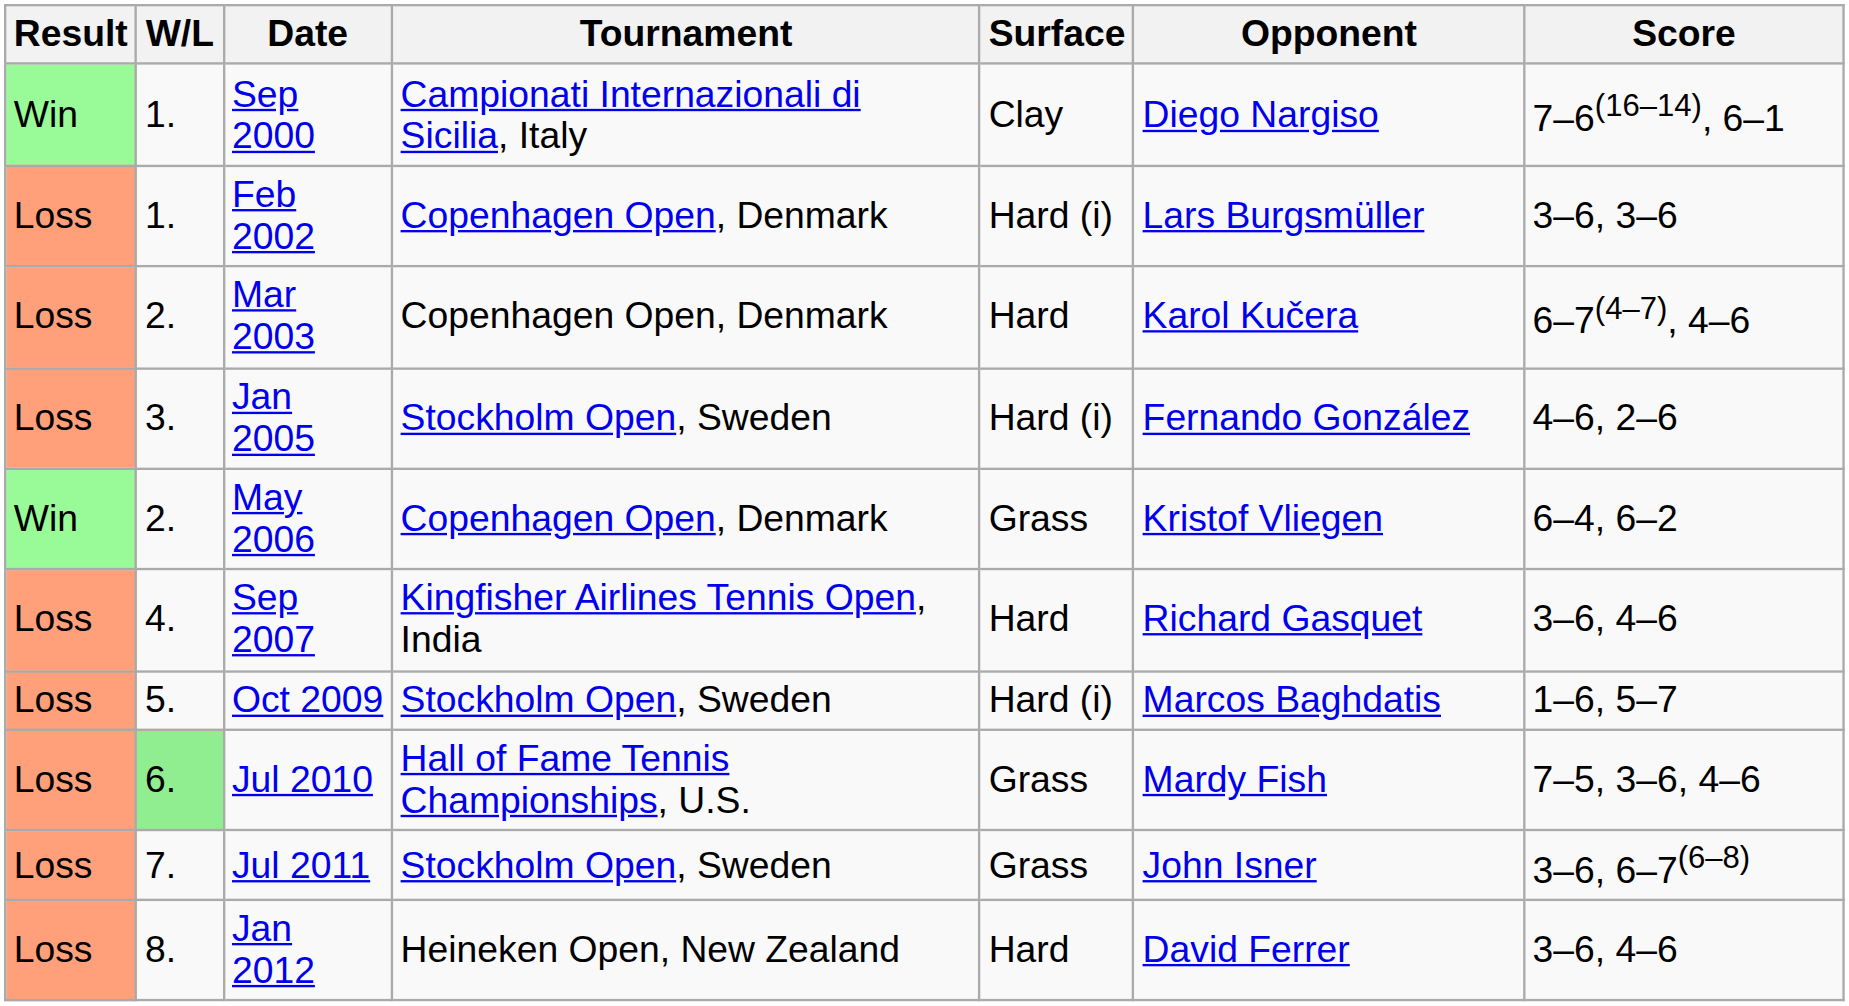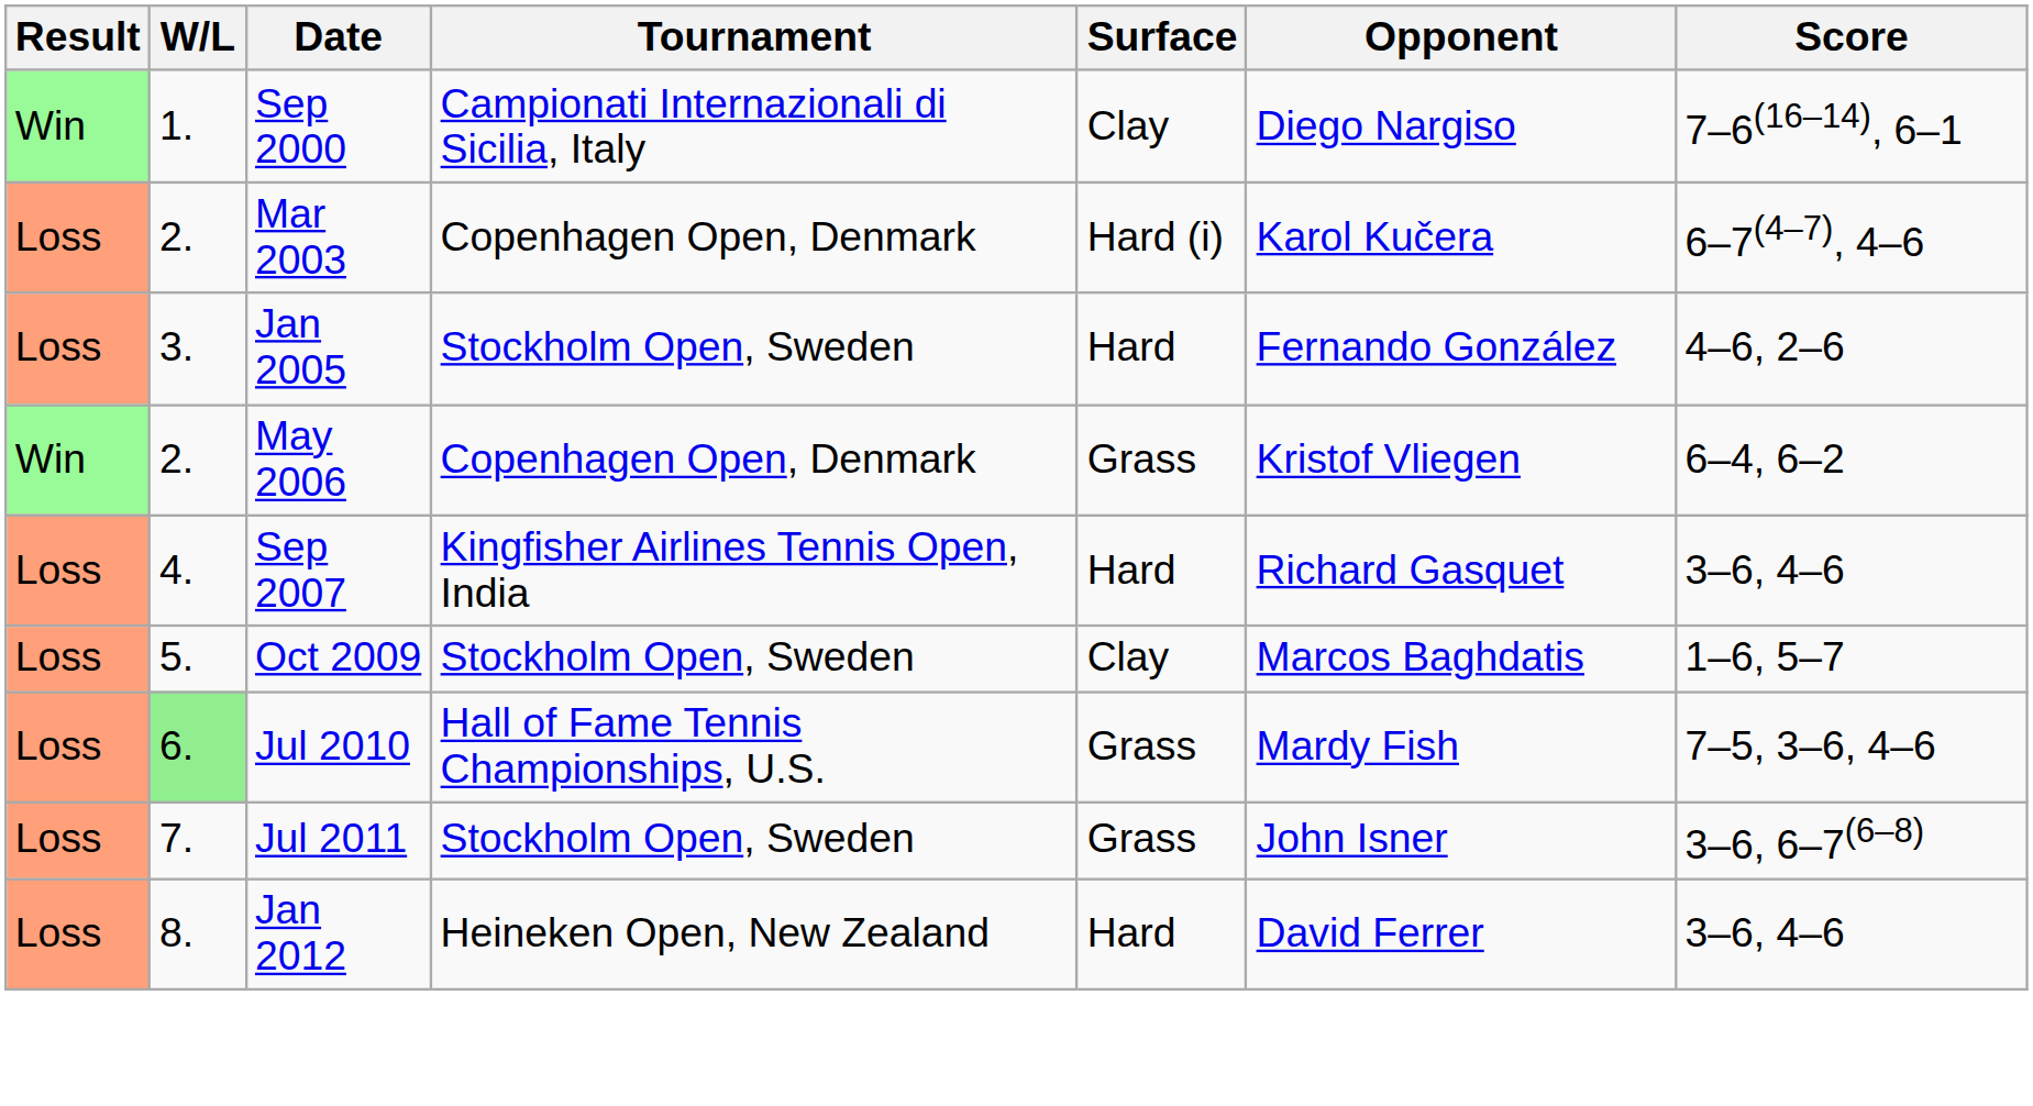 <table class="sortable wikitable">
 <tr>
 <th style="width:40px">Result</th>
 <th style="width:30px" class="unsortable">W/L</th>
 <th style="width:65px">Date</th>
 <th style="width:245px">Tournament</th>
 <th style="width:50px">Surface</th>
 <th style="width:160px">Opponent</th>
 <th style="width:130px" class="unsortable">Score</th>
 </tr>
 <tr>
 <td style="background:#98fb98;">Win</td>
 <td>1.</td>
 <td><a href='#'>Sep 2000</a></td>
 <td><a href='#'>Campionati Internazionali di Sicilia</a>, Italy</td>
 <td>Clay</td>
 <td> <a href='#'>Diego Nargiso</a></td>
 <td>7–6<sup>(16–14)</sup>, 6–1</td>
 </tr>
 <tr>
 <td style="background:#ffa07a;">Loss</td>
-<td>1.</td>
-<td><a href='#'>Feb 2002</a></td>
-<td><a href='#'>Copenhagen Open</a>, Denmark</td>
-<td>Hard (i)</td>
-<td> <a href='#'>Lars Burgsmüller</a></td>
-<td>3–6, 3–6</td>
-</tr>
-<tr>
-<td style="background:#ffa07a;">Loss</td>
 <td>2.</td>
 <td><a href='#'>Mar 2003</a></td>
 <td>Copenhagen Open, Denmark</td>
-<td>Hard</td>
+<td>Hard (i)</td>
 <td> <a href='#'>Karol Kučera</a></td>
 <td>6–7<sup>(4–7)</sup>, 4–6</td>
 </tr>
 <tr>
 <td style="background:#ffa07a;">Loss</td>
 <td>3.</td>
 <td><a href='#'>Jan 2005</a></td>
 <td><a href='#'>Stockholm Open</a>, Sweden</td>
-<td>Hard (i)</td>
+<td>Hard</td>
 <td> <a href='#'>Fernando González</a></td>
 <td>4–6, 2–6</td>
 </tr>
 <tr>
 <td style="background:#98fb98;">Win</td>
 <td>2.</td>
 <td><a href='#'>May 2006</a></td>
 <td><a href='#'>Copenhagen Open</a>, Denmark</td>
 <td>Grass</td>
 <td> <a href='#'>Kristof Vliegen</a></td>
 <td>6–4, 6–2</td>
 </tr>
 <tr>
 <td style="background:#ffa07a;">Loss</td>
 <td>4.</td>
 <td><a href='#'>Sep 2007</a></td>
 <td><a href='#'>Kingfisher Airlines Tennis Open</a>, India</td>
 <td>Hard</td>
 <td> <a href='#'>Richard Gasquet</a></td>
 <td>3–6, 4–6</td>
 </tr>
 <tr>
 <td style="background:#ffa07a;">Loss</td>
 <td>5.</td>
 <td><a href='#'>Oct 2009</a></td>
 <td><a href='#'>Stockholm Open</a>, Sweden</td>
-<td>Hard (i)</td>
+<td>Clay</td>
 <td> <a href='#'>Marcos Baghdatis</a></td>
 <td>1–6, 5–7</td>
 </tr>
 <tr>
 <td style="background:#ffa07a;">Loss</td>
 <td style="background: lightgreen;">6.</td>
 <td><a href='#'>Jul 2010</a></td>
 <td><a href='#'>Hall of Fame Tennis Championships</a>, U.S.</td>
 <td>Grass</td>
 <td> <a href='#'>Mardy Fish</a></td>
 <td>7–5, 3–6, 4–6</td>
 </tr>
 <tr>
 <td style="background:#ffa07a;">Loss</td>
 <td>7.</td>
 <td><a href='#'>Jul 2011</a></td>
 <td><a href='#'>Stockholm Open</a>, Sweden</td>
 <td>Grass</td>
 <td> <a href='#'>John Isner</a></td>
 <td>3–6, 6–7<sup>(6–8)</sup></td>
 </tr>
 <tr>
 <td style="background:#ffa07a;">Loss</td>
 <td>8.</td>
 <td><a href='#'>Jan 2012</a></td>
 <td>Heineken Open, New Zealand</td>
 <td>Hard</td>
 <td> <a href='#'>David Ferrer</a></td>
 <td>3–6, 4–6</td>
 </tr>
 </table>
